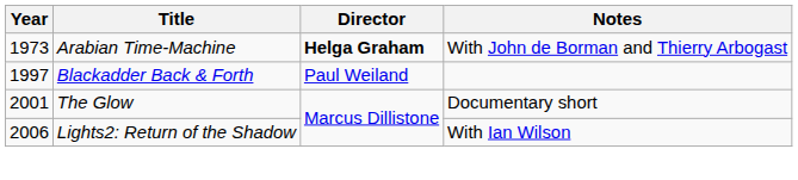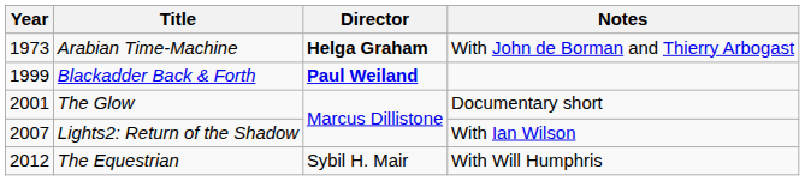 <table class="wikitable">
 <tr>
 <th>Year</th>
 <th>Title</th>
 <th>Director</th>
 <th>Notes</th>
 </tr>
 <tr>
 <td>1973</td>
 <td><em>Arabian Time-Machine</em></td>
 <td><strong>Helga Graham</strong></td>
 <td>With <a href='#'>John de Borman</a> and <a href='#'>Thierry Arbogast</a></td>
 </tr>
 <tr>
-<td>1997</td>
+<td>1999</td>
 <td><em><a href='#'>Blackadder Back & Forth</a></em></td>
-<td><a href='#'>Paul Weiland</a></td>
+<td><strong><a href='#'>Paul Weiland</a></strong></td>
 <td></td>
 </tr>
 <tr>
 <td>2001</td>
 <td><em>The Glow</em></td>
 <td rowspan=2><a href='#'>Marcus Dillistone</a></td>
 <td>Documentary short</td>
 </tr>
 <tr>
-<td>2006</td>
+<td>2007</td>
 <td><em>Lights2: Return of the Shadow</em></td>
 <td>With <a href='#'>Ian Wilson</a></td>
 </tr>
+<tr>
+<td>2012</td>
+<td><em>The Equestrian</em></td>
+<td>Sybil H. Mair</td>
+<td>With Will Humphris</td>
+</tr>
 </table>
